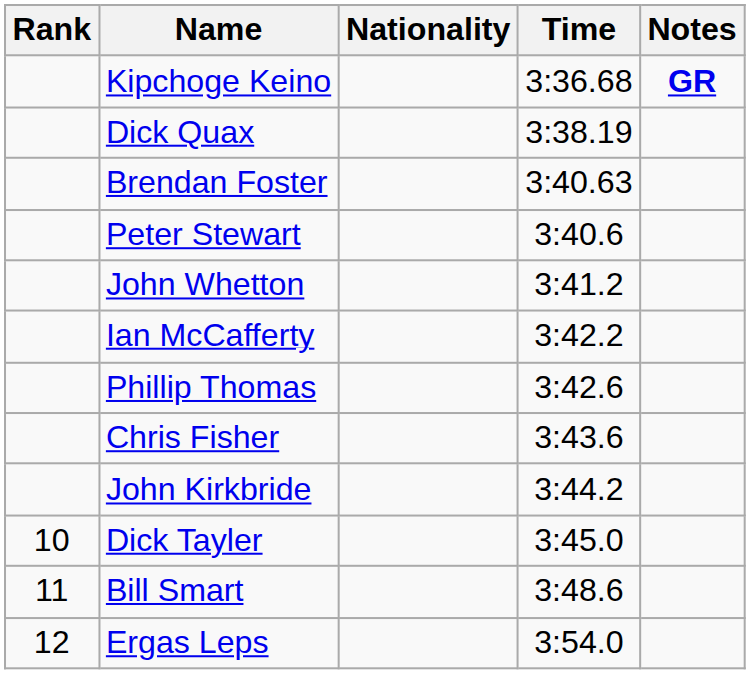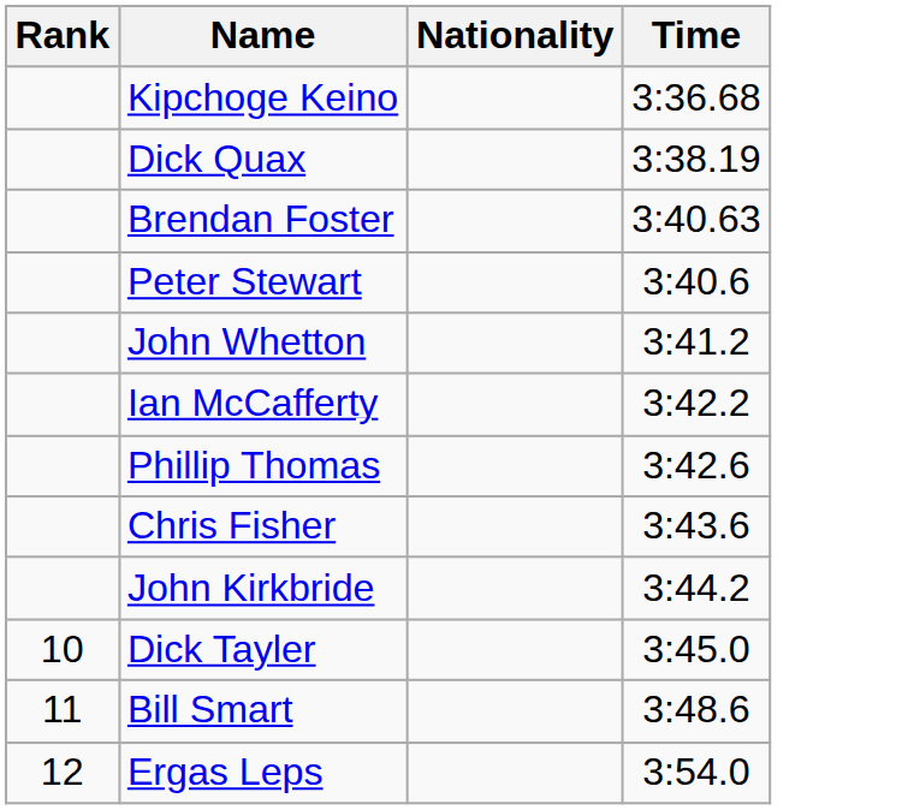 <table class="wikitable sortable" style=" text-align:center;">
 <tr>
 <th scope=col>Rank</th>
 <th scope=col>Name</th>
 <th scope=col>Nationality</th>
 <th scope=col>Time</th>
-<th scope=col>Notes</th>
 </tr>
 <tr>
 <td></td>
 <td style="text-align:left;"><a href='#'>Kipchoge Keino</a></td>
 <td style="text-align:left;"></td>
 <td>3:36.68</td>
-<td><strong><a href='#'>GR</a></strong></td>
 </tr>
 <tr>
 <td></td>
 <td style="text-align:left;"><a href='#'>Dick Quax</a></td>
 <td style="text-align:left;"></td>
 <td>3:38.19</td>
-<td></td>
 </tr>
 <tr>
 <td></td>
 <td style="text-align:left;"><a href='#'>Brendan Foster</a></td>
 <td style="text-align:left;"></td>
 <td>3:40.63</td>
-<td></td>
 </tr>
 <tr>
 <td></td>
 <td style="text-align:left;"><a href='#'>Peter Stewart</a></td>
 <td style="text-align:left;"></td>
 <td>3:40.6</td>
-<td></td>
 </tr>
 <tr>
 <td></td>
 <td style="text-align:left;"><a href='#'>John Whetton</a></td>
 <td style="text-align:left;"></td>
 <td>3:41.2</td>
-<td></td>
 </tr>
 <tr>
 <td></td>
 <td style="text-align:left;"><a href='#'>Ian McCafferty</a></td>
 <td style="text-align:left;"></td>
 <td>3:42.2</td>
-<td></td>
 </tr>
 <tr>
 <td></td>
 <td style="text-align:left;"><a href='#'>Phillip Thomas</a></td>
 <td style="text-align:left;"></td>
 <td>3:42.6</td>
-<td></td>
 </tr>
 <tr>
 <td></td>
 <td style="text-align:left;"><a href='#'>Chris Fisher</a></td>
 <td style="text-align:left;"></td>
 <td>3:43.6</td>
-<td></td>
 </tr>
 <tr>
 <td></td>
 <td style="text-align:left;"><a href='#'>John Kirkbride</a></td>
 <td style="text-align:left;"></td>
 <td>3:44.2</td>
-<td></td>
 </tr>
 <tr>
 <td>10</td>
 <td style="text-align:left;"><a href='#'>Dick Tayler</a></td>
 <td style="text-align:left;"></td>
 <td>3:45.0</td>
-<td></td>
 </tr>
 <tr>
 <td>11</td>
 <td style="text-align:left;"><a href='#'>Bill Smart</a></td>
 <td style="text-align:left;"></td>
 <td>3:48.6</td>
-<td></td>
 </tr>
 <tr>
 <td>12</td>
 <td style="text-align:left;"><a href='#'>Ergas Leps</a></td>
 <td style="text-align:left;"></td>
 <td>3:54.0</td>
-<td></td>
 </tr>
 </table>
